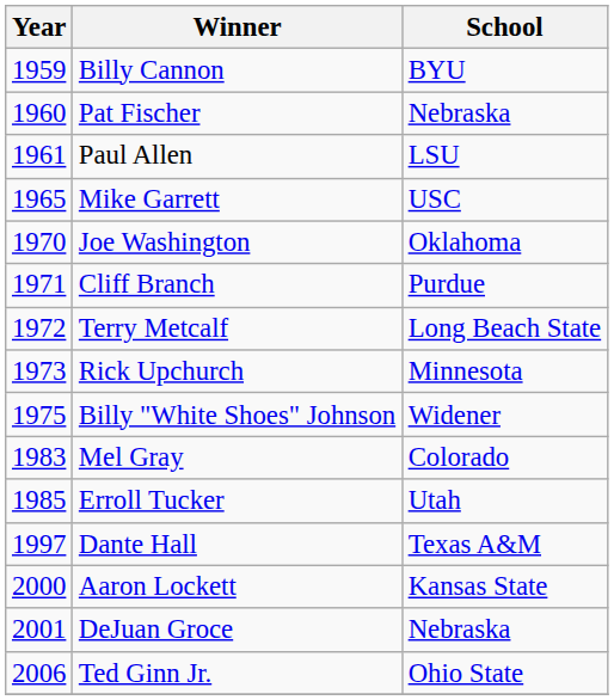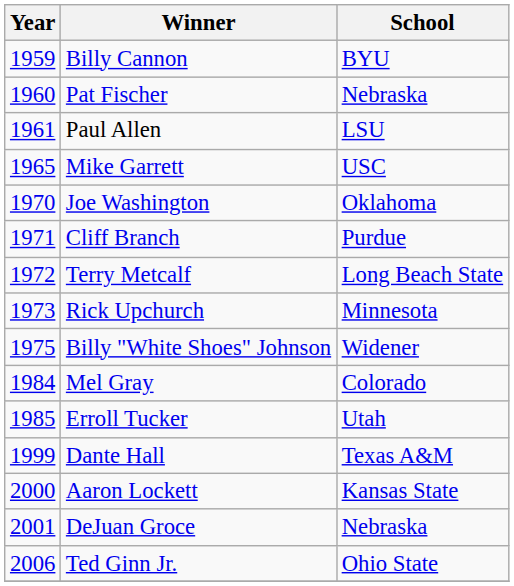 <table class="wikitable">
 <tr>
 <th bgcolor="#e5e5e5">Year</th>
 <th bgcolor="#e5e5e5">Winner</th>
 <th bgcolor="#e5e5e5">School</th>
 </tr>
 <tr>
 <td><a href='#'>1959</a></td>
 <td><a href='#'>Billy Cannon</a></td>
 <td><a href='#'>BYU</a></td>
 </tr>
 <tr>
 <td><a href='#'>1960</a></td>
 <td><a href='#'>Pat Fischer</a></td>
 <td><a href='#'>Nebraska</a></td>
 </tr>
 <tr>
 <td><a href='#'>1961</a></td>
 <td>Paul Allen</td>
 <td><a href='#'>LSU</a></td>
 </tr>
 <tr>
 <td><a href='#'>1965</a></td>
 <td><a href='#'>Mike Garrett</a></td>
 <td><a href='#'>USC</a></td>
 </tr>
 <tr>
 <td><a href='#'>1970</a></td>
 <td><a href='#'>Joe Washington</a></td>
 <td><a href='#'>Oklahoma</a></td>
 </tr>
 <tr>
 <td><a href='#'>1971</a></td>
 <td><a href='#'>Cliff Branch</a></td>
 <td><a href='#'>Purdue</a></td>
 </tr>
 <tr>
 <td><a href='#'>1972</a></td>
 <td><a href='#'>Terry Metcalf</a></td>
 <td><a href='#'>Long Beach State</a></td>
 </tr>
 <tr>
 <td><a href='#'>1973</a></td>
 <td><a href='#'>Rick Upchurch</a></td>
 <td><a href='#'>Minnesota</a></td>
 </tr>
 <tr>
 <td><a href='#'>1975</a></td>
 <td><a href='#'>Billy "White Shoes" Johnson</a></td>
 <td><a href='#'>Widener</a></td>
 </tr>
 <tr>
-<td><a href='#'>1983</a></td>
+<td><a href='#'>1984</a></td>
 <td><a href='#'>Mel Gray</a></td>
 <td><a href='#'>Colorado</a></td>
 </tr>
 <tr>
 <td><a href='#'>1985</a></td>
 <td><a href='#'>Erroll Tucker</a></td>
 <td><a href='#'>Utah</a></td>
 </tr>
 <tr>
-<td><a href='#'>1997</a></td>
+<td><a href='#'>1999</a></td>
 <td><a href='#'>Dante Hall</a></td>
 <td><a href='#'>Texas A&M</a></td>
 </tr>
 <tr>
 <td><a href='#'>2000</a></td>
 <td><a href='#'>Aaron Lockett</a></td>
 <td><a href='#'>Kansas State</a></td>
 </tr>
 <tr>
 <td><a href='#'>2001</a></td>
 <td><a href='#'>DeJuan Groce</a></td>
 <td><a href='#'>Nebraska</a></td>
 </tr>
 <tr>
 <td><a href='#'>2006</a></td>
 <td><a href='#'>Ted Ginn Jr.</a></td>
 <td><a href='#'>Ohio State</a></td>
 </tr>
 <tr>
 </tr>
 </table>
